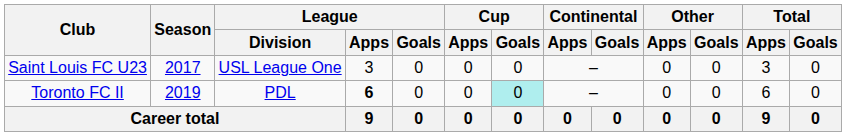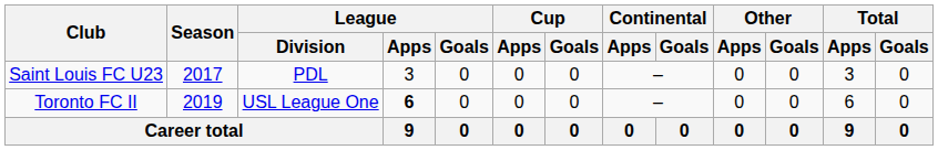 <table class="wikitable" style="text-align: center">
 <tr>
 <th rowspan="2">Club</th>
 <th rowspan="2">Season</th>
 <th colspan="3">League</th>
 <th colspan="2">Cup</th>
 <th colspan="2">Continental</th>
 <th colspan="2">Other</th>
 <th colspan="2">Total</th>
 </tr>
 <tr>
 <th>Division</th>
 <th>Apps</th>
 <th>Goals</th>
 <th>Apps</th>
 <th>Goals</th>
 <th>Apps</th>
 <th>Goals</th>
 <th>Apps</th>
 <th>Goals</th>
 <th>Apps</th>
 <th>Goals</th>
 </tr>
 <tr>
 <td><a href='#'>Saint Louis FC U23</a></td>
 <td><a href='#'>2017</a></td>
-<td><a href='#'>USL League One</a></td>
+<td><a href='#'>PDL</a></td>
 <td>3</td>
 <td>0</td>
 <td>0</td>
 <td>0</td>
 <td colspan="2">–</td>
 <td>0</td>
 <td>0</td>
 <td>3</td>
 <td>0</td>
 </tr>
 <tr>
 <td><a href='#'>Toronto FC II</a></td>
 <td><a href='#'>2019</a></td>
-<td><a href='#'>PDL</a></td>
+<td><a href='#'>USL League One</a></td>
 <td><strong>6</strong></td>
 <td>0</td>
 <td>0</td>
-<td style="background: paleturquoise;">0</td>
+<td>0</td>
 <td colspan="2">–</td>
 <td>0</td>
 <td>0</td>
 <td>6</td>
 <td>0</td>
 </tr>
 <tr>
 <th colspan=3>Career total</th>
 <th>9</th>
 <th>0</th>
 <th>0</th>
 <th>0</th>
 <th>0</th>
 <th>0</th>
 <th>0</th>
 <th>0</th>
 <th>9</th>
 <th>0</th>
 </tr>
 </table>
